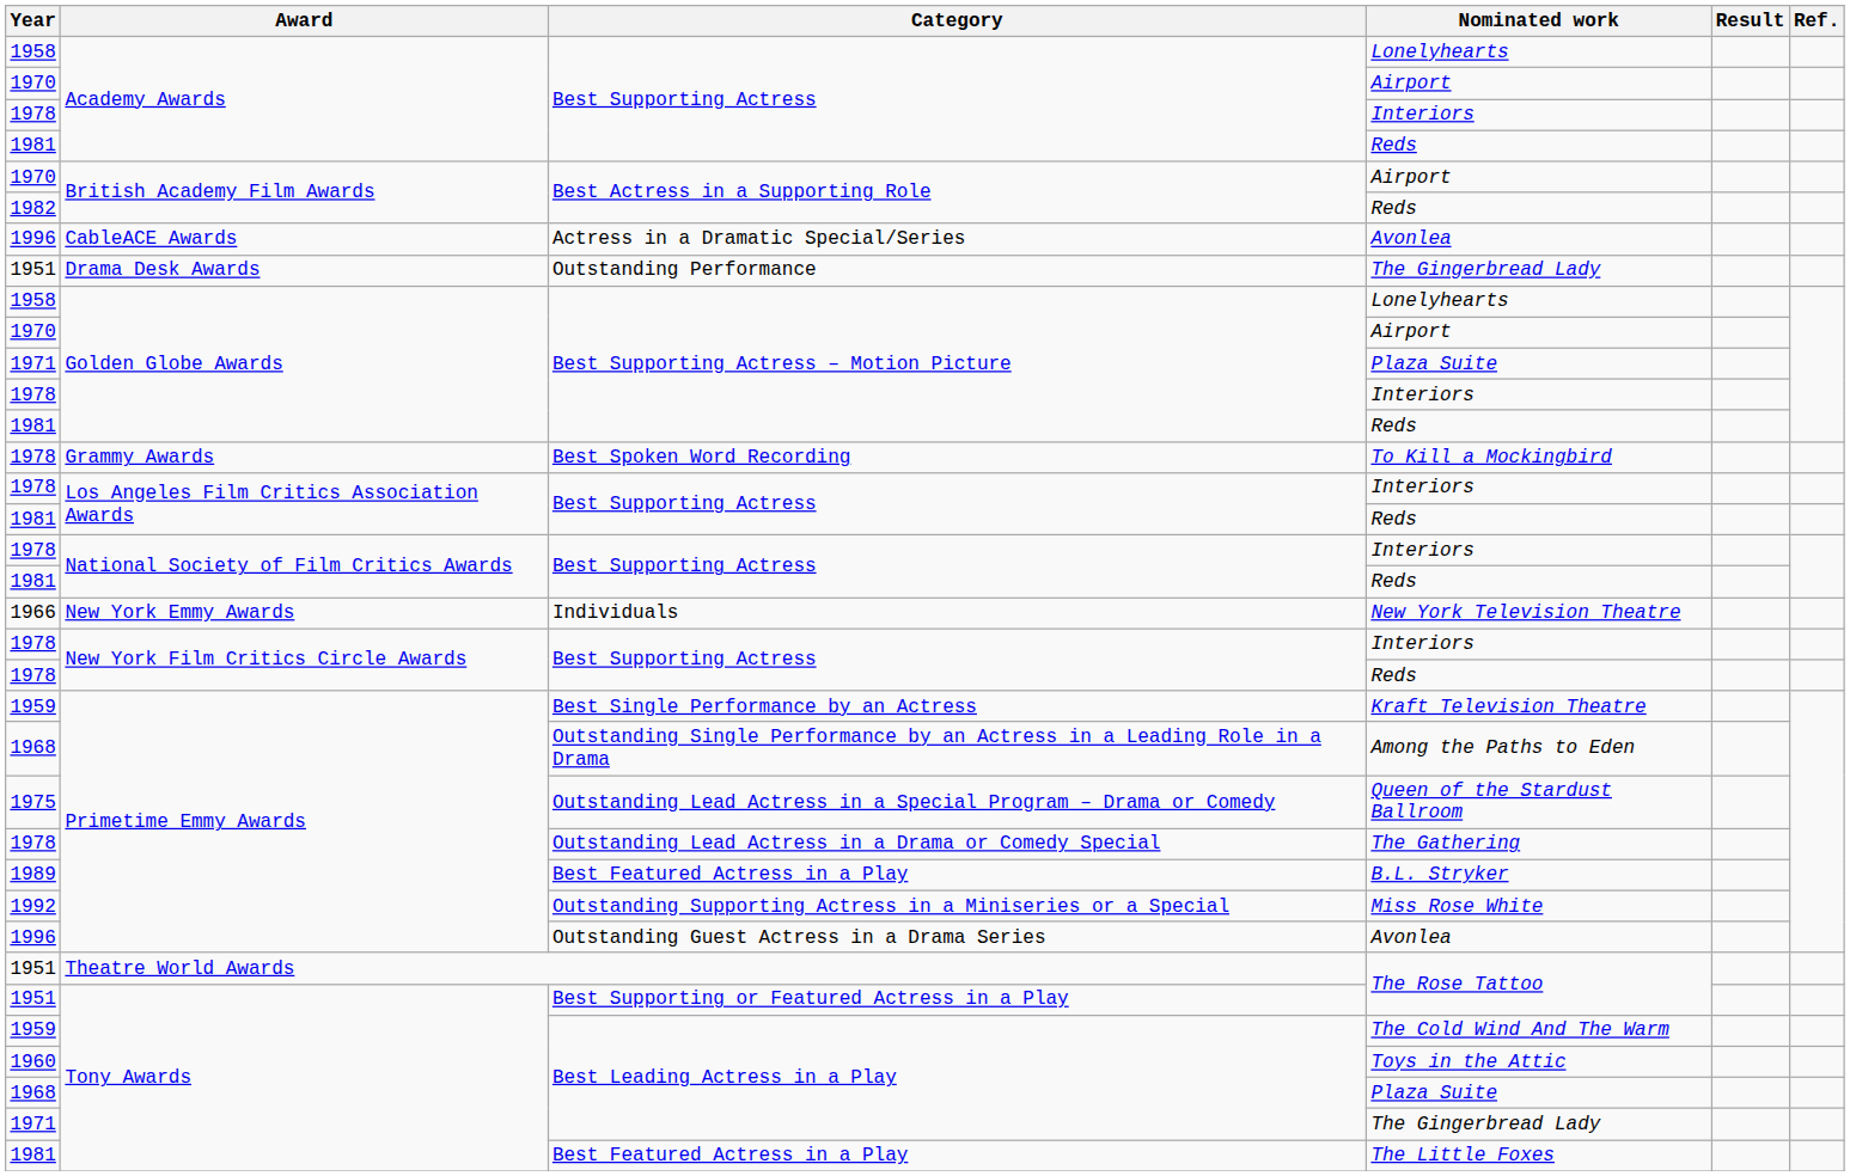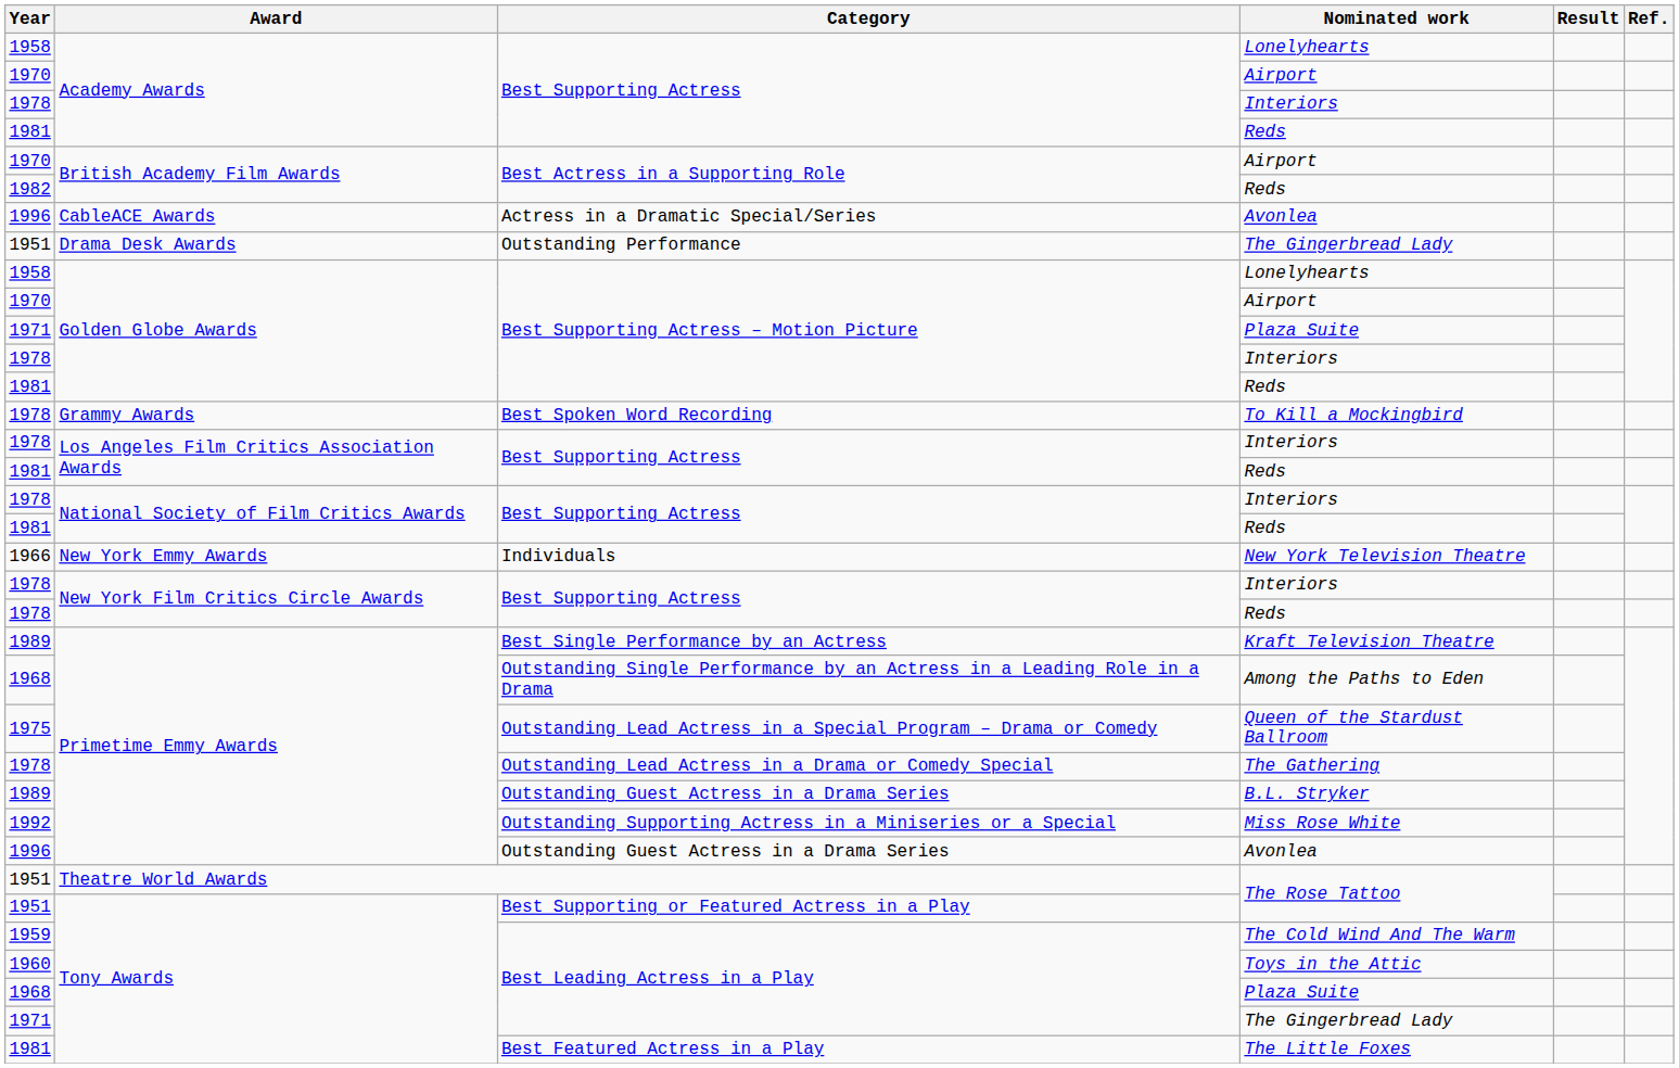 <table class="wikitable plainrowheaders">
 <tr>
 <th scope="col">Year</th>
 <th scope="col">Award</th>
 <th scope="col">Category</th>
 <th scope="col">Nominated work</th>
 <th scope="col">Result</th>
 <th scope="col" class="unsortable">Ref.</th>
 </tr>
 <tr>
 <td><a href='#'>1958</a></td>
 <td rowspan="4"><a href='#'>Academy Awards</a></td>
 <td rowspan="4"><a href='#'>Best Supporting Actress</a></td>
 <td><em><a href='#'>Lonelyhearts</a></em></td>
 <td></td>
 <td align="center"></td>
 </tr>
 <tr>
 <td><a href='#'>1970</a></td>
 <td><em><a href='#'>Airport</a></em></td>
 <td></td>
 <td align="center"></td>
 </tr>
 <tr>
 <td><a href='#'>1978</a></td>
 <td><em><a href='#'>Interiors</a></em></td>
 <td></td>
 <td align="center"></td>
 </tr>
 <tr>
 <td><a href='#'>1981</a></td>
 <td><em><a href='#'>Reds</a></em></td>
 <td></td>
 <td align="center"></td>
 </tr>
 <tr>
 <td><a href='#'>1970</a></td>
 <td rowspan="2"><a href='#'>British Academy Film Awards</a></td>
 <td rowspan="2"><a href='#'>Best Actress in a Supporting Role</a></td>
 <td><em>Airport</em></td>
 <td></td>
 <td align="center"></td>
 </tr>
 <tr>
 <td><a href='#'>1982</a></td>
 <td><em>Reds</em></td>
 <td></td>
 <td align="center"></td>
 </tr>
 <tr>
 <td><a href='#'>1996</a></td>
 <td><a href='#'>CableACE Awards</a></td>
 <td>Actress in a Dramatic Special/Series</td>
 <td><em><a href='#'>Avonlea</a></em> </td>
 <td></td>
 <td align="center"></td>
 </tr>
 <tr>
 <td>1951</td>
 <td><a href='#'>Drama Desk Awards</a></td>
 <td>Outstanding Performance</td>
 <td><em><a href='#'>The Gingerbread Lady</a></em></td>
 <td></td>
 <td align="center"></td>
 </tr>
 <tr>
 <td><a href='#'>1958</a></td>
 <td rowspan="5"><a href='#'>Golden Globe Awards</a></td>
 <td rowspan="5"><a href='#'>Best Supporting Actress – Motion Picture</a></td>
 <td><em>Lonelyhearts</em></td>
 <td></td>
 <td align="center" rowspan="5"></td>
 </tr>
 <tr>
 <td><a href='#'>1970</a></td>
 <td><em>Airport</em></td>
 <td></td>
 </tr>
 <tr>
 <td><a href='#'>1971</a></td>
 <td><em><a href='#'>Plaza Suite</a></em></td>
 <td></td>
 </tr>
 <tr>
 <td><a href='#'>1978</a></td>
 <td><em>Interiors</em></td>
 <td></td>
 </tr>
 <tr>
 <td><a href='#'>1981</a></td>
 <td><em>Reds</em></td>
 <td></td>
 </tr>
 <tr>
 <td><a href='#'>1978</a></td>
 <td><a href='#'>Grammy Awards</a></td>
 <td><a href='#'>Best Spoken Word Recording</a></td>
 <td><em><a href='#'>To Kill a Mockingbird</a></em></td>
 <td></td>
 <td align="center"></td>
 </tr>
 <tr>
 <td><a href='#'>1978</a></td>
 <td rowspan="2"><a href='#'>Los Angeles Film Critics Association Awards</a></td>
 <td rowspan="2"><a href='#'>Best Supporting Actress</a></td>
 <td><em>Interiors</em></td>
 <td></td>
 <td align="center"></td>
 </tr>
 <tr>
 <td><a href='#'>1981</a></td>
 <td><em>Reds</em></td>
 <td></td>
 <td align="center"></td>
 </tr>
 <tr>
 <td><a href='#'>1978</a></td>
 <td rowspan="2"><a href='#'>National Society of Film Critics Awards</a></td>
 <td rowspan="2"><a href='#'>Best Supporting Actress</a></td>
 <td><em>Interiors</em></td>
 <td></td>
 <td align="center" rowspan="2"></td>
 </tr>
 <tr>
 <td><a href='#'>1981</a></td>
 <td><em>Reds</em></td>
 <td></td>
 </tr>
 <tr>
 <td>1966</td>
 <td><a href='#'>New York Emmy Awards</a></td>
 <td>Individuals</td>
 <td><em><a href='#'>New York Television Theatre</a></em></td>
 <td></td>
 <td align="center"></td>
 </tr>
 <tr>
 <td><a href='#'>1978</a></td>
 <td rowspan="2"><a href='#'>New York Film Critics Circle Awards</a></td>
 <td rowspan="2"><a href='#'>Best Supporting Actress</a></td>
 <td><em>Interiors</em></td>
 <td></td>
 <td align="center"></td>
 </tr>
 <tr>
 <td><a href='#'>1978</a></td>
 <td><em>Reds</em></td>
 <td></td>
 <td align="center"></td>
 </tr>
 <tr>
-<td><a href='#'>1959</a></td>
+<td><a href='#'>1989</a></td>
 <td rowspan="7"><a href='#'>Primetime Emmy Awards</a></td>
 <td><a href='#'>Best Single Performance by an Actress</a></td>
 <td><em><a href='#'>Kraft Television Theatre</a></em> </td>
 <td></td>
 <td align="center" rowspan="7"></td>
 </tr>
 <tr>
 <td><a href='#'>1968</a></td>
 <td><a href='#'>Outstanding Single Performance by an Actress in a Leading Role in a Drama</a></td>
 <td><em>Among the Paths to Eden</em></td>
 <td></td>
 </tr>
 <tr>
 <td><a href='#'>1975</a></td>
 <td><a href='#'>Outstanding Lead Actress in a Special Program – Drama or Comedy</a></td>
 <td><em><a href='#'>Queen of the Stardust Ballroom</a></em></td>
 <td></td>
 </tr>
 <tr>
 <td><a href='#'>1978</a></td>
 <td><a href='#'>Outstanding Lead Actress in a Drama or Comedy Special</a></td>
 <td><em><a href='#'>The Gathering</a></em></td>
 <td></td>
 </tr>
 <tr>
 <td><a href='#'>1989</a></td>
-<td><a href='#'>Best Featured Actress in a Play</a></td>
+<td><a href='#'>Outstanding Guest Actress in a Drama Series</a></td>
 <td><em><a href='#'>B.L. Stryker</a></em> </td>
 <td></td>
 </tr>
 <tr>
 <td><a href='#'>1992</a></td>
 <td><a href='#'>Outstanding Supporting Actress in a Miniseries or a Special</a></td>
 <td><em><a href='#'>Miss Rose White</a></em></td>
 <td></td>
 </tr>
 <tr>
 <td><a href='#'>1996</a></td>
 <td>Outstanding Guest Actress in a Drama Series</td>
 <td><em>Avonlea</em> </td>
 <td></td>
 </tr>
 <tr>
 <td>1951</td>
 <td colspan="2"><a href='#'>Theatre World Awards</a></td>
 <td rowspan="2"><em><a href='#'>The Rose Tattoo</a></em></td>
 <td></td>
 <td align="center"></td>
 </tr>
 <tr>
 <td><a href='#'>1951</a></td>
 <td rowspan="6"><a href='#'>Tony Awards</a></td>
 <td><a href='#'>Best Supporting or Featured Actress in a Play</a></td>
 <td></td>
 <td align="center"></td>
 </tr>
 <tr>
 <td><a href='#'>1959</a></td>
 <td rowspan="4"><a href='#'>Best Leading Actress in a Play</a></td>
 <td><em><a href='#'>The Cold Wind And The Warm</a></em></td>
 <td></td>
 <td align="center"></td>
 </tr>
 <tr>
 <td><a href='#'>1960</a></td>
 <td><em><a href='#'>Toys in the Attic</a></em></td>
 <td></td>
 <td align="center"></td>
 </tr>
 <tr>
 <td><a href='#'>1968</a></td>
 <td><em><a href='#'>Plaza Suite</a></em></td>
 <td></td>
 <td align="center"></td>
 </tr>
 <tr>
 <td><a href='#'>1971</a></td>
 <td><em>The Gingerbread Lady</em></td>
 <td></td>
 <td align="center"></td>
 </tr>
 <tr>
 <td><a href='#'>1981</a></td>
 <td><a href='#'>Best Featured Actress in a Play</a></td>
 <td><em><a href='#'>The Little Foxes</a></em></td>
 <td></td>
 <td align="center"></td>
 </tr>
 </table>
